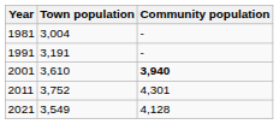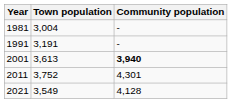 <table class=wikitable>
 <tr>
 <th>Year</th>
 <th>Town population</th>
 <th>Community population</th>
 </tr>
 <tr>
 <td>1981</td>
 <td>3,004</td>
 <td>-</td>
 </tr>
 <tr>
 <td>1991</td>
 <td>3,191</td>
 <td>-</td>
 </tr>
 <tr>
 <td>2001</td>
-<td>3,610</td>
+<td>3,613</td>
 <td><strong>3,940</strong></td>
 </tr>
 <tr>
 <td>2011</td>
 <td>3,752</td>
 <td>4,301</td>
 </tr>
 <tr>
 <td>2021</td>
 <td>3,549</td>
 <td>4,128</td>
 </tr>
 </table>
